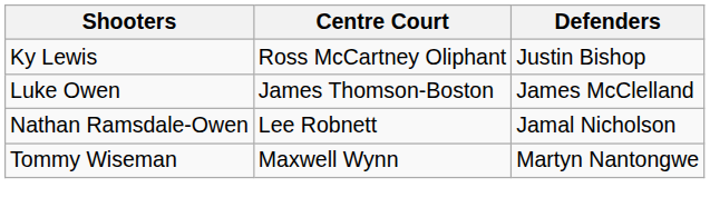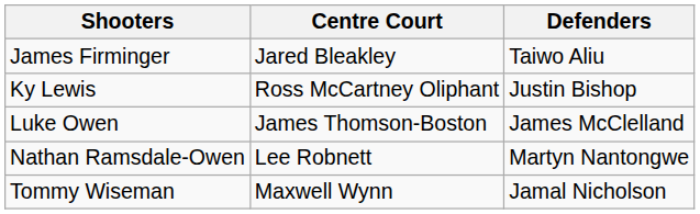 <table class="wikitable">
 <tr>
 <th>Shooters</th>
 <th>Centre Court</th>
 <th>Defenders</th>
+</tr>
+<tr>
+<td>James Firminger</td>
+<td>Jared Bleakley</td>
+<td>Taiwo Aliu</td>
 </tr>
 <tr>
 <td>Ky Lewis</td>
 <td>Ross McCartney Oliphant</td>
 <td>Justin Bishop</td>
 </tr>
 <tr>
 <td>Luke Owen</td>
 <td>James Thomson-Boston</td>
 <td>James McClelland</td>
 </tr>
 <tr>
 <td>Nathan Ramsdale-Owen</td>
 <td>Lee Robnett</td>
-<td>Jamal Nicholson</td>
+<td>Martyn Nantongwe</td>
 </tr>
 <tr>
 <td>Tommy Wiseman</td>
 <td>Maxwell Wynn</td>
-<td>Martyn Nantongwe</td>
+<td>Jamal Nicholson</td>
 </tr>
 </table>
